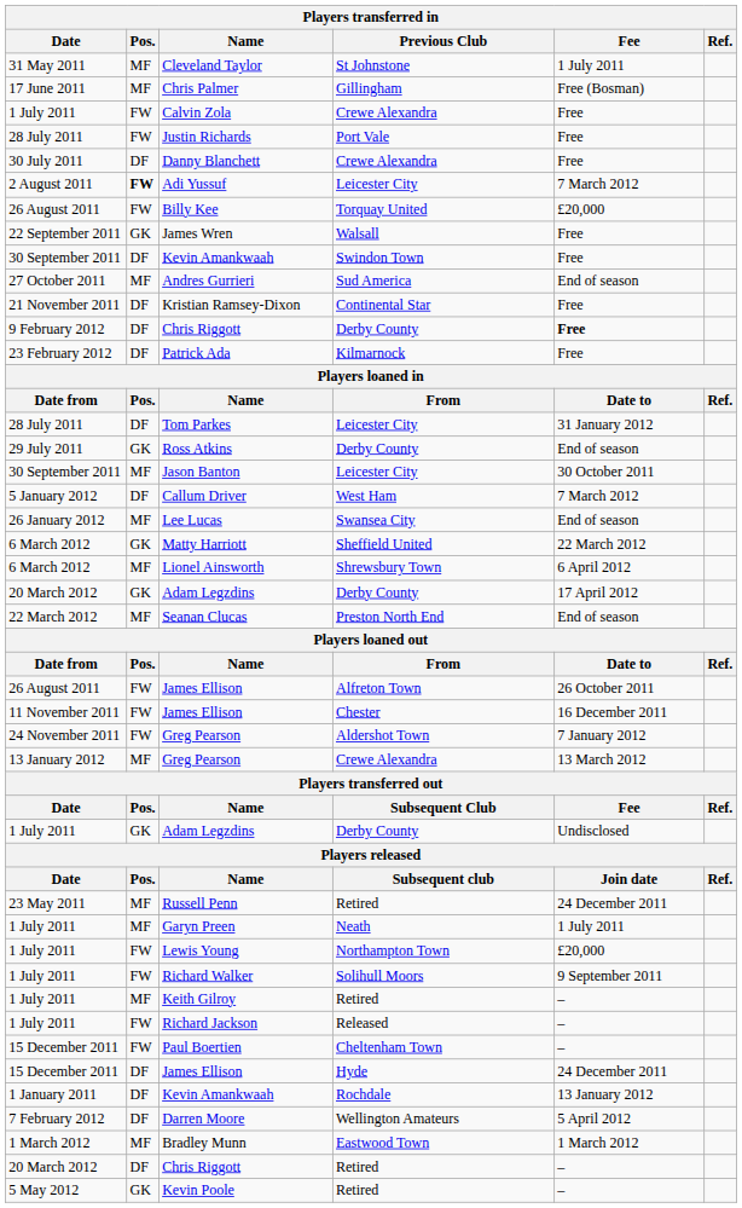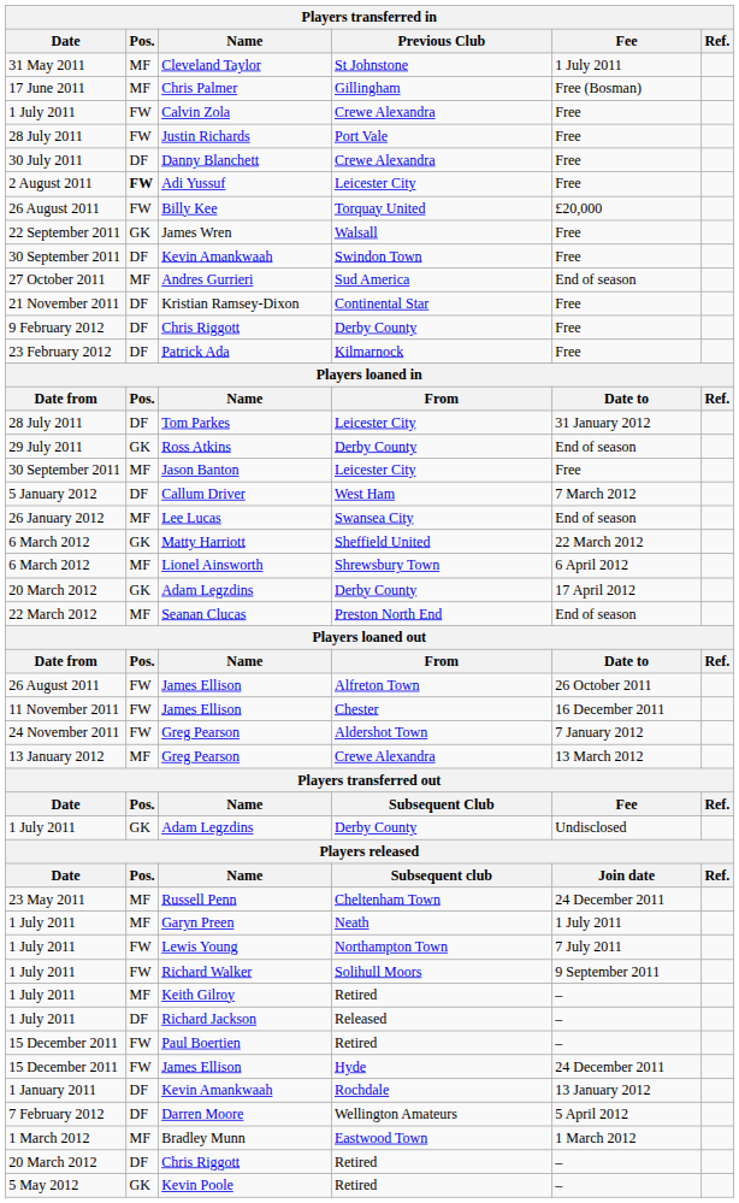 <table class="wikitable" style="font-size:95%;">
 <tr>
 <th colspan="6">Players transferred in</th>
 </tr>
 <tr>
 <th style="width:120px;">Date</th>
 <th style="width:25px;">Pos.</th>
 <th style="width:175px;">Name</th>
 <th style="width:225px;">Previous Club</th>
 <th style="width:125px;">Fee</th>
 <th style="width:25px;">Ref.</th>
 </tr>
 <tr>
 <td>31 May 2011</td>
 <td>MF</td>
 <td> <a href='#'>Cleveland Taylor</a></td>
 <td> <a href='#'>St Johnstone</a></td>
 <td>1 July 2011</td>
 <td></td>
 </tr>
 <tr>
 <td>17 June 2011</td>
 <td>MF</td>
 <td> <a href='#'>Chris Palmer</a></td>
 <td> <a href='#'>Gillingham</a></td>
 <td>Free (Bosman)</td>
 <td></td>
 </tr>
 <tr>
 <td>1 July 2011</td>
 <td>FW</td>
 <td> <a href='#'>Calvin Zola</a></td>
 <td> <a href='#'>Crewe Alexandra</a></td>
 <td>Free</td>
 <td></td>
 </tr>
 <tr>
 <td>28 July 2011</td>
 <td>FW</td>
 <td> <a href='#'>Justin Richards</a></td>
 <td> <a href='#'>Port Vale</a></td>
 <td>Free</td>
 <td></td>
 </tr>
 <tr>
 <td>30 July 2011</td>
 <td>DF</td>
 <td> <a href='#'>Danny Blanchett</a></td>
 <td> <a href='#'>Crewe Alexandra</a></td>
 <td>Free</td>
 <td></td>
 </tr>
 <tr>
 <td>2 August 2011</td>
 <td><strong>FW</strong></td>
 <td> <a href='#'>Adi Yussuf</a></td>
 <td> <a href='#'>Leicester City</a></td>
-<td>7 March 2012</td>
+<td>Free</td>
 <td></td>
 </tr>
 <tr>
 <td>26 August 2011</td>
 <td>FW</td>
 <td> <a href='#'>Billy Kee</a></td>
 <td> <a href='#'>Torquay United</a></td>
 <td>£20,000</td>
 <td></td>
 </tr>
 <tr>
 <td>22 September 2011</td>
 <td>GK</td>
 <td> James Wren</td>
 <td> <a href='#'>Walsall</a></td>
 <td>Free</td>
 <td></td>
 </tr>
 <tr>
 <td>30 September 2011</td>
 <td>DF</td>
 <td> <a href='#'>Kevin Amankwaah</a></td>
 <td> <a href='#'>Swindon Town</a></td>
 <td>Free</td>
 <td></td>
 </tr>
 <tr>
 <td>27 October 2011</td>
 <td>MF</td>
 <td> <a href='#'>Andres Gurrieri</a></td>
 <td> <a href='#'>Sud America</a></td>
 <td>End of season</td>
 <td></td>
 </tr>
 <tr>
 <td>21 November 2011</td>
 <td>DF</td>
 <td> Kristian Ramsey-Dixon</td>
 <td> <a href='#'>Continental Star</a></td>
 <td>Free</td>
 <td></td>
 </tr>
 <tr>
 <td>9 February 2012</td>
 <td>DF</td>
 <td> <a href='#'>Chris Riggott</a></td>
 <td> <a href='#'>Derby County</a></td>
-<td><strong>Free</strong></td>
+<td>Free</td>
 <td></td>
 </tr>
 <tr>
 <td>23 February 2012</td>
 <td>DF</td>
 <td> <a href='#'>Patrick Ada</a></td>
 <td> <a href='#'>Kilmarnock</a></td>
 <td>Free</td>
 <td></td>
 </tr>
 <tr>
 <th colspan="6">Players loaned in</th>
 </tr>
 <tr>
 <th>Date from</th>
 <th>Pos.</th>
 <th>Name</th>
 <th>From</th>
 <th>Date to</th>
 <th>Ref.</th>
 </tr>
 <tr>
 <td>28 July 2011</td>
 <td>DF</td>
 <td> <a href='#'>Tom Parkes</a></td>
 <td> <a href='#'>Leicester City</a></td>
 <td>31 January 2012</td>
 <td></td>
 </tr>
 <tr>
 <td>29 July 2011</td>
 <td>GK</td>
 <td> <a href='#'>Ross Atkins</a></td>
 <td> <a href='#'>Derby County</a></td>
 <td>End of season</td>
 <td></td>
 </tr>
 <tr>
 <td>30 September 2011</td>
 <td>MF</td>
 <td> <a href='#'>Jason Banton</a></td>
 <td> <a href='#'>Leicester City</a></td>
-<td>30 October 2011</td>
+<td>Free</td>
 <td></td>
 </tr>
 <tr>
 <td>5 January 2012</td>
 <td>DF</td>
 <td> <a href='#'>Callum Driver</a></td>
 <td> <a href='#'>West Ham</a></td>
 <td>7 March 2012</td>
 <td></td>
 </tr>
 <tr>
 <td>26 January 2012</td>
 <td>MF</td>
 <td> <a href='#'>Lee Lucas</a></td>
 <td> <a href='#'>Swansea City</a></td>
 <td>End of season</td>
 <td></td>
 </tr>
 <tr>
 <td>6 March 2012</td>
 <td>GK</td>
 <td> <a href='#'>Matty Harriott</a></td>
 <td> <a href='#'>Sheffield United</a></td>
 <td>22 March 2012</td>
 <td></td>
 </tr>
 <tr>
 <td>6 March 2012</td>
 <td>MF</td>
 <td> <a href='#'>Lionel Ainsworth</a></td>
 <td> <a href='#'>Shrewsbury Town</a></td>
 <td>6 April 2012</td>
 <td></td>
 </tr>
 <tr>
 <td>20 March 2012</td>
 <td>GK</td>
 <td> <a href='#'>Adam Legzdins</a></td>
 <td> <a href='#'>Derby County</a></td>
 <td>17 April 2012</td>
 <td></td>
 </tr>
 <tr>
 <td>22 March 2012</td>
 <td>MF</td>
 <td> <a href='#'>Seanan Clucas</a></td>
 <td> <a href='#'>Preston North End</a></td>
 <td>End of season</td>
 <td></td>
 </tr>
 <tr>
 <th colspan="6">Players loaned out</th>
 </tr>
 <tr>
 <th>Date from</th>
 <th>Pos.</th>
 <th>Name</th>
 <th>From</th>
 <th>Date to</th>
 <th>Ref.</th>
 </tr>
 <tr>
 <td>26 August 2011</td>
 <td>FW</td>
 <td> <a href='#'>James Ellison</a></td>
 <td> <a href='#'>Alfreton Town</a></td>
 <td>26 October 2011</td>
 <td></td>
 </tr>
 <tr>
 <td>11 November 2011</td>
 <td>FW</td>
 <td> <a href='#'>James Ellison</a></td>
 <td> <a href='#'>Chester</a></td>
 <td>16 December 2011</td>
 <td></td>
 </tr>
 <tr>
 <td>24 November 2011</td>
 <td>FW</td>
 <td> <a href='#'>Greg Pearson</a></td>
 <td> <a href='#'>Aldershot Town</a></td>
 <td>7 January 2012</td>
 <td></td>
 </tr>
 <tr>
 <td>13 January 2012</td>
 <td>MF</td>
 <td> <a href='#'>Greg Pearson</a></td>
 <td> <a href='#'>Crewe Alexandra</a></td>
 <td>13 March 2012</td>
 <td></td>
 </tr>
 <tr>
 <th colspan="6">Players transferred out</th>
 </tr>
 <tr>
 <th width="120px">Date</th>
 <th width="25px">Pos.</th>
 <th width="175px">Name</th>
 <th width="225px">Subsequent Club</th>
 <th width="150px">Fee</th>
 <th width="25px">Ref.</th>
 </tr>
 <tr>
 <td>1 July 2011</td>
 <td>GK</td>
 <td> <a href='#'>Adam Legzdins</a></td>
 <td> <a href='#'>Derby County</a></td>
 <td>Undisclosed</td>
 <td></td>
 </tr>
 <tr>
 <th colspan="6">Players released</th>
 </tr>
 <tr>
 <th>Date</th>
 <th>Pos.</th>
 <th>Name</th>
 <th>Subsequent club</th>
 <th>Join date</th>
 <th>Ref.</th>
 </tr>
 <tr>
 <td>23 May 2011</td>
 <td>MF</td>
 <td> <a href='#'>Russell Penn</a></td>
-<td>Retired</td>
+<td> <a href='#'>Cheltenham Town</a></td>
 <td>24 December 2011</td>
 <td></td>
 </tr>
 <tr>
 <td>1 July 2011</td>
 <td>MF</td>
 <td> <a href='#'>Garyn Preen</a></td>
 <td> <a href='#'>Neath</a></td>
 <td>1 July 2011</td>
 <td></td>
 </tr>
 <tr>
 <td>1 July 2011</td>
 <td>FW</td>
 <td> <a href='#'>Lewis Young</a></td>
 <td> <a href='#'>Northampton Town</a></td>
-<td>£20,000</td>
+<td>7 July 2011</td>
 <td></td>
 </tr>
 <tr>
 <td>1 July 2011</td>
 <td>FW</td>
 <td> <a href='#'>Richard Walker</a></td>
 <td> <a href='#'>Solihull Moors</a></td>
 <td>9 September 2011</td>
 <td></td>
 </tr>
 <tr>
 <td>1 July 2011</td>
 <td>MF</td>
 <td> <a href='#'>Keith Gilroy</a></td>
 <td>Retired</td>
 <td>–</td>
 <td></td>
 </tr>
 <tr>
 <td>1 July  2011</td>
-<td>FW</td>
+<td>DF</td>
 <td> <a href='#'>Richard Jackson</a></td>
 <td>Released</td>
 <td>–</td>
 <td></td>
 </tr>
 <tr>
 <td>15 December 2011</td>
 <td>FW</td>
 <td> <a href='#'>Paul Boertien</a></td>
-<td> <a href='#'>Cheltenham Town</a></td>
+<td>Retired</td>
 <td>–</td>
 <td></td>
 </tr>
 <tr>
 <td>15 December 2011</td>
-<td>DF</td>
+<td>FW</td>
 <td> <a href='#'>James Ellison</a></td>
 <td> <a href='#'>Hyde</a></td>
 <td>24 December 2011</td>
 <td></td>
 </tr>
 <tr>
 <td>1 January 2011</td>
 <td>DF</td>
 <td> <a href='#'>Kevin Amankwaah</a></td>
 <td> <a href='#'>Rochdale</a></td>
 <td>13 January 2012</td>
 <td></td>
 </tr>
 <tr>
 <td>7 February 2012</td>
 <td>DF</td>
 <td> <a href='#'>Darren Moore</a></td>
 <td> Wellington Amateurs</td>
 <td>5 April 2012</td>
 <td></td>
 </tr>
 <tr>
 <td>1 March 2012</td>
 <td>MF</td>
 <td> Bradley Munn</td>
 <td> <a href='#'>Eastwood Town</a></td>
 <td>1 March 2012</td>
 <td></td>
 </tr>
 <tr>
 <td>20 March 2012</td>
 <td>DF</td>
 <td> <a href='#'>Chris Riggott</a></td>
 <td>Retired</td>
 <td>–</td>
 <td></td>
 </tr>
 <tr>
 <td>5 May 2012</td>
 <td>GK</td>
 <td> <a href='#'>Kevin Poole</a></td>
 <td>Retired</td>
 <td>–</td>
 <td></td>
 </tr>
 </table>
